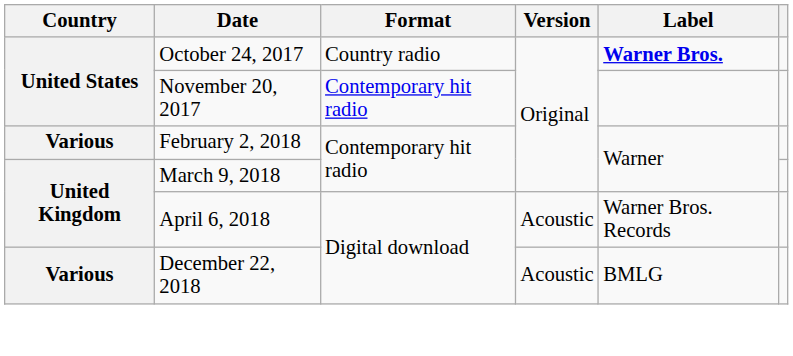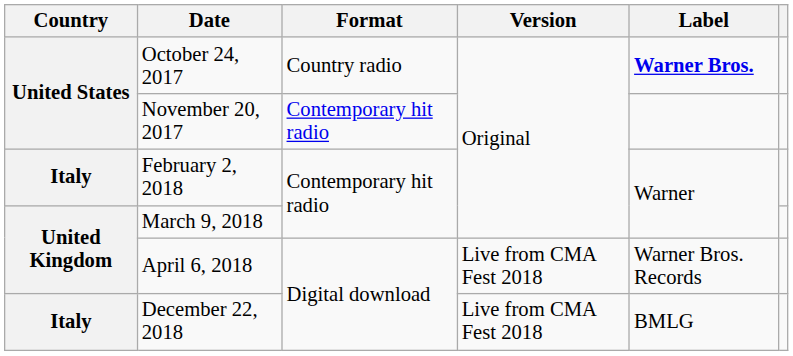 <table class="wikitable plainrowheaders">
 <tr>
 <th>Country</th>
 <th>Date</th>
 <th>Format</th>
 <th>Version</th>
 <th>Label</th>
 <th></th>
 </tr>
 <tr>
 <th scope="row" rowspan="2">United States</th>
 <td>October 24, 2017</td>
 <td>Country radio</td>
 <td rowspan="4">Original</td>
 <td><strong><a href='#'>Warner Bros.</a></strong></td>
 <td></td>
 </tr>
 <tr>
 <td>November 20, 2017</td>
 <td><a href='#'>Contemporary hit radio</a></td>
 <td></td>
 <td></td>
 </tr>
 <tr>
-<th scope="row">Various</th>
+<th scope="row">Italy</th>
 <td>February 2, 2018</td>
 <td rowspan="2">Contemporary hit radio</td>
 <td rowspan="2">Warner</td>
 <td></td>
 </tr>
 <tr>
 <th scope="row" rowspan="2">United Kingdom</th>
 <td>March 9, 2018</td>
 <td></td>
 </tr>
 <tr>
 <td>April 6, 2018</td>
 <td rowspan="2">Digital download</td>
-<td>Acoustic</td>
+<td>Live from CMA Fest 2018</td>
 <td rowspan="1">Warner Bros. Records</td>
 <td></td>
 </tr>
 <tr>
-<th scope="row">Various</th>
+<th scope="row">Italy</th>
 <td>December 22, 2018</td>
-<td>Acoustic</td>
+<td>Live from CMA Fest 2018</td>
 <td rowspan="1">BMLG</td>
 <td></td>
 </tr>
 </table>
